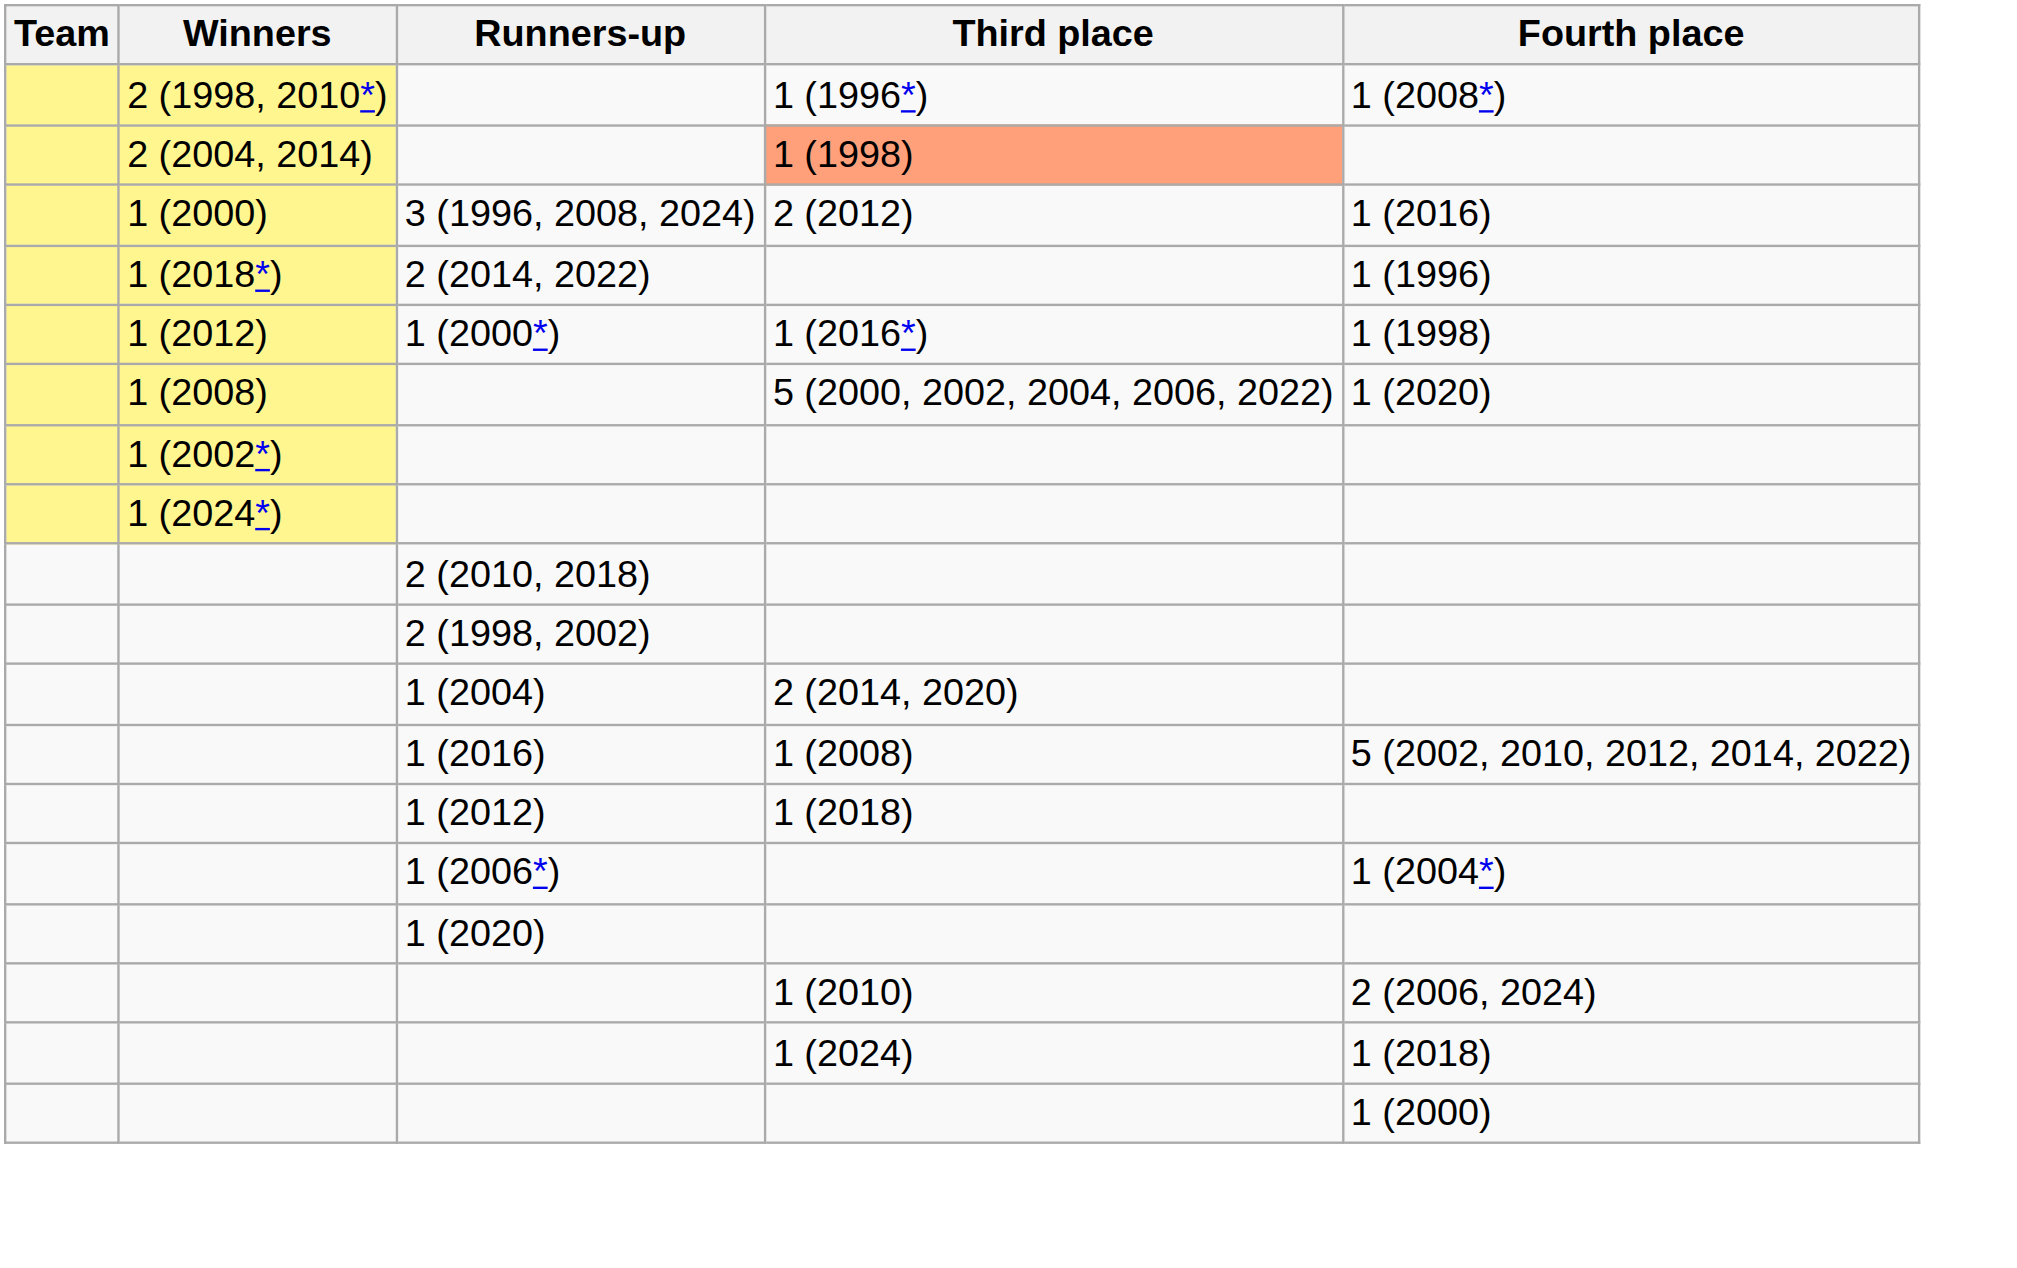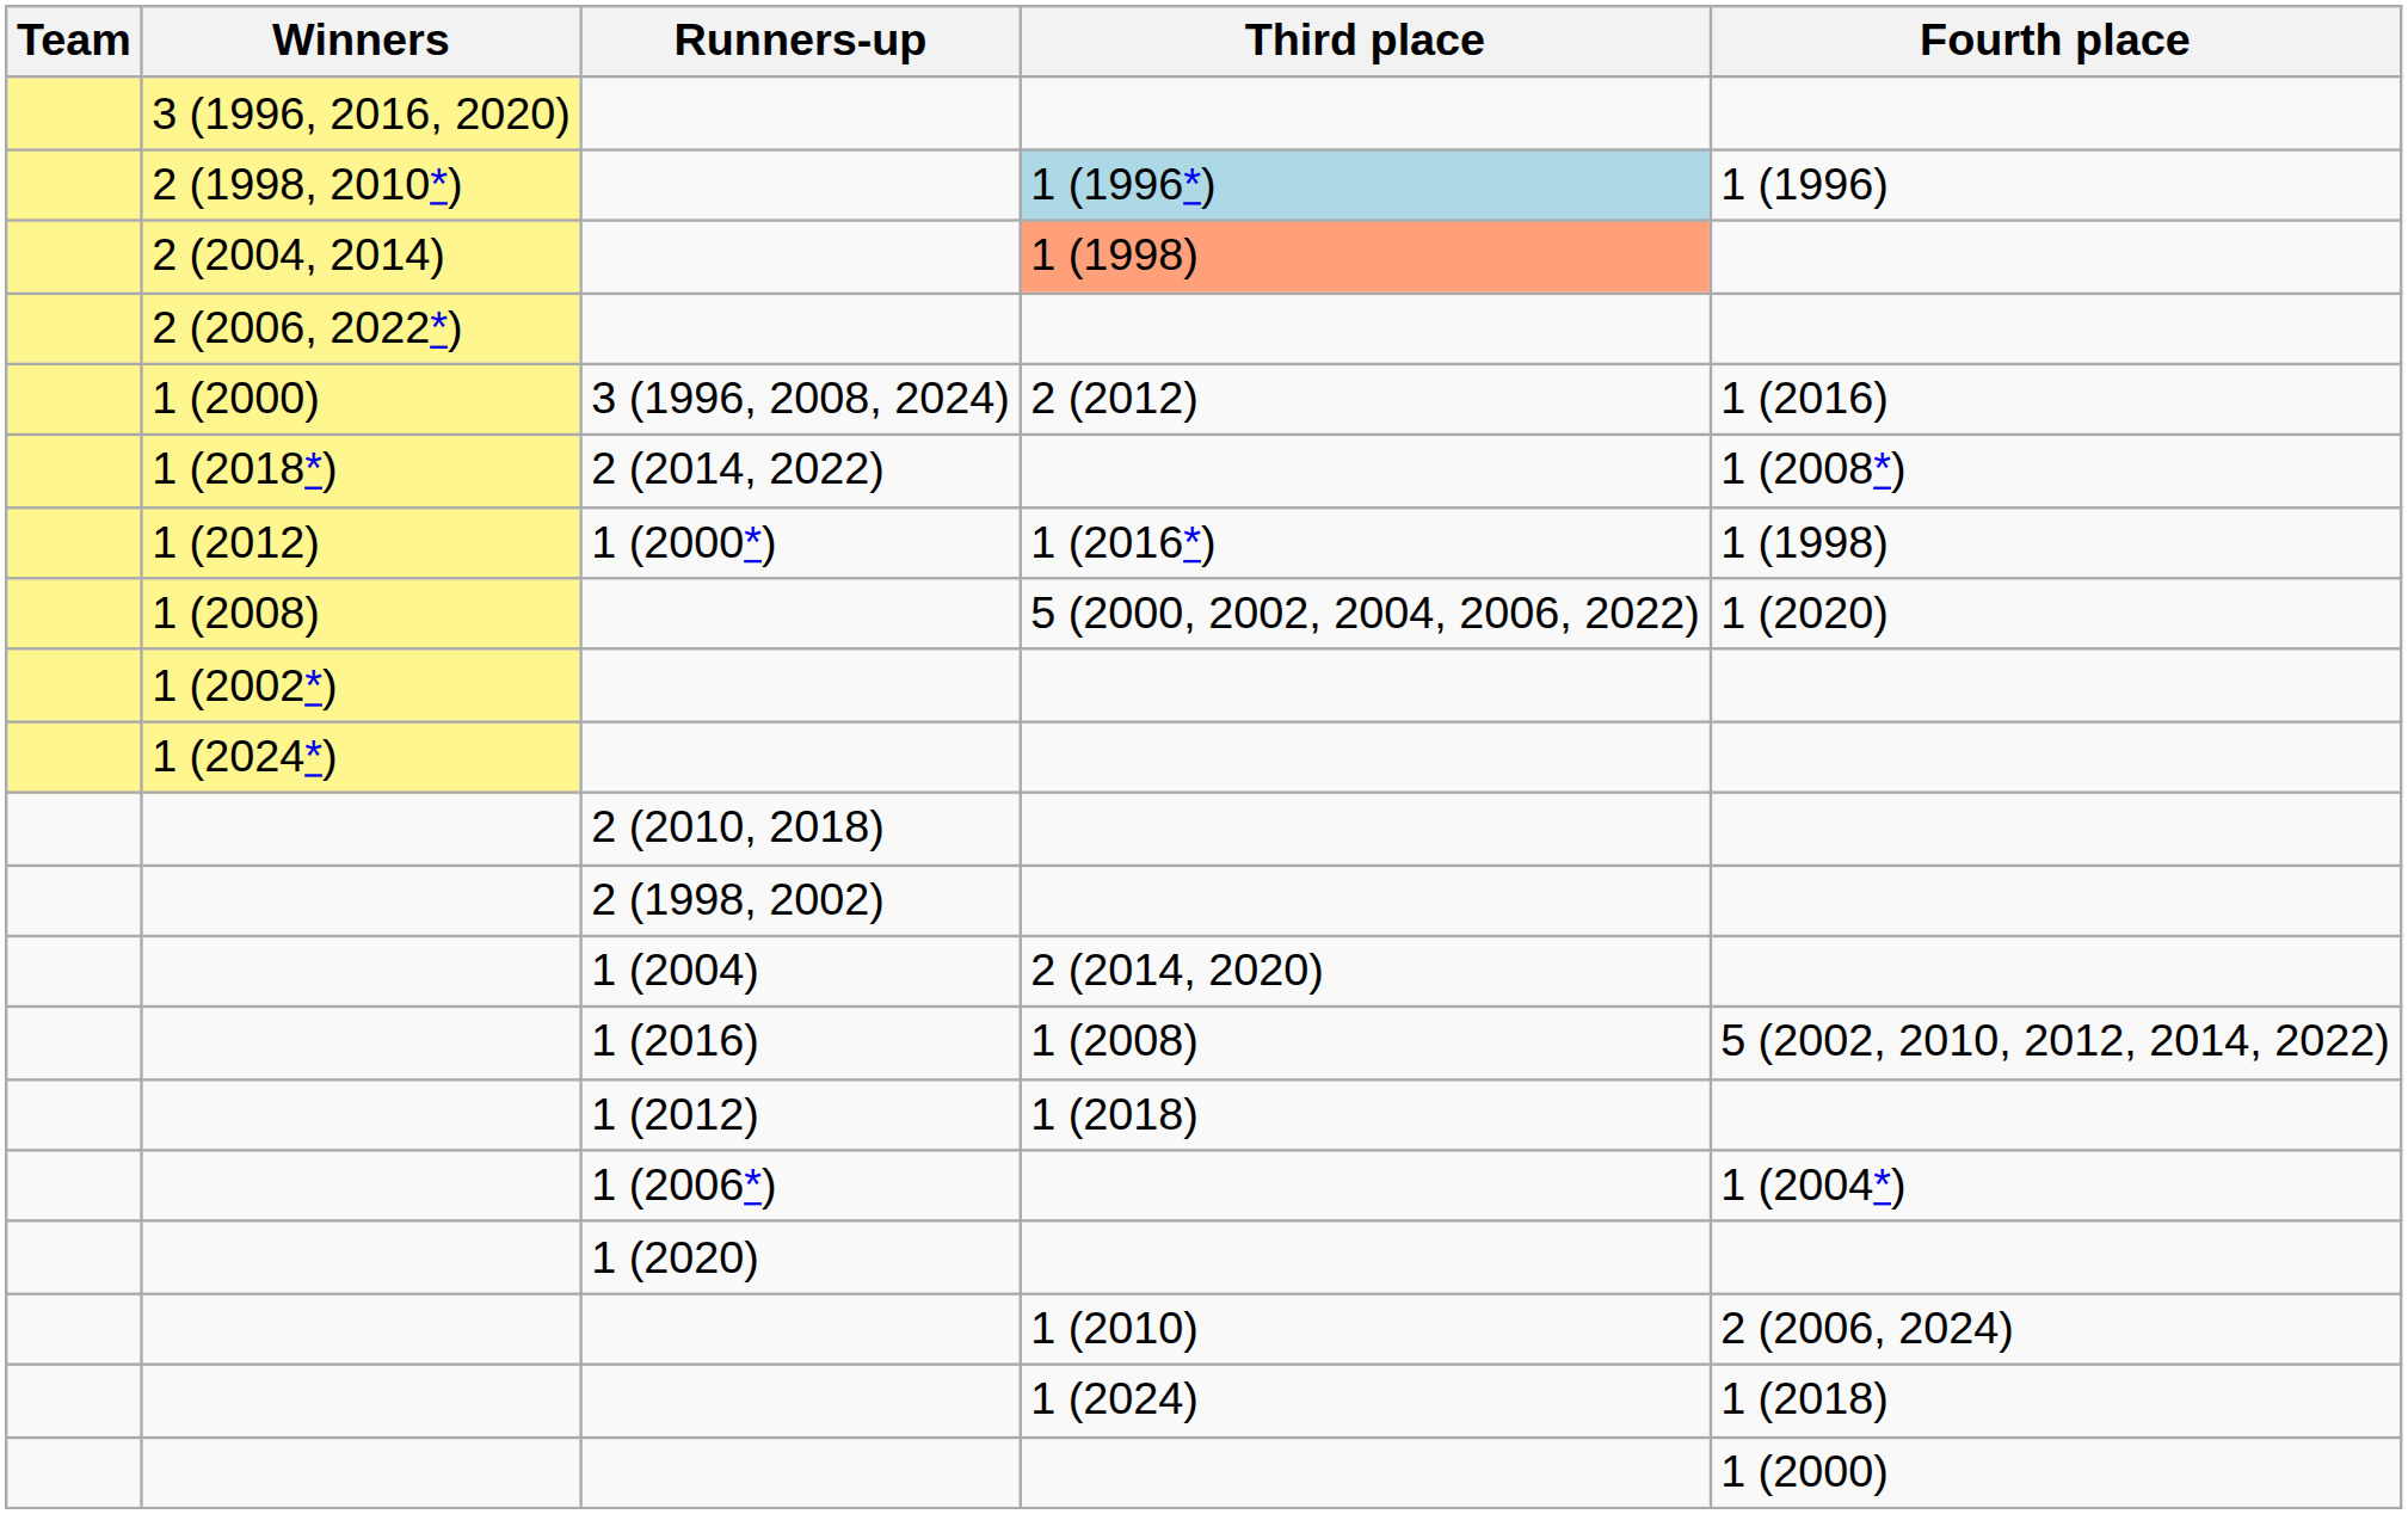 <table class="wikitable sortable">
 <tr>
 <th>Team</th>
 <th>Winners</th>
 <th>Runners-up</th>
 <th>Third place</th>
 <th>Fourth place</th>
 </tr>
 <tr>
 <td style=background:#FFF68F></td>
+<td style=background:#FFF68F>3 (1996, 2016, 2020)</td>
+<td></td>
+<td></td>
+<td></td>
+</tr>
+<tr>
+<td style=background:#FFF68F></td>
 <td style=background:#FFF68F>2 (1998, 2010<a href='#'>*</a>)</td>
 <td></td>
-<td>1 (1996<a href='#'>*</a>)</td>
-<td>1 (2008<a href='#'>*</a>)</td>
+<td style="background: lightblue;">1 (1996<a href='#'>*</a>)</td>
+<td>1 (1996)</td>
 </tr>
 <tr>
 <td style=background:#FFF68F></td>
 <td style=background:#FFF68F>2 (2004, 2014)</td>
 <td></td>
 <td style="background: lightsalmon;">1 (1998)</td>
+<td></td>
+</tr>
+<tr>
+<td style=background:#FFF68F></td>
+<td style=background:#FFF68F>2 (2006, 2022<a href='#'>*</a>)</td>
+<td></td>
+<td></td>
 <td></td>
 </tr>
 <tr>
 <td style=background:#FFF68F></td>
 <td style=background:#FFF68F>1 (2000)</td>
 <td>3 (1996, 2008, 2024)</td>
 <td>2 (2012)</td>
 <td>1 (2016)</td>
 </tr>
 <tr>
 <td style=background:#FFF68F></td>
 <td style=background:#FFF68F>1 (2018<a href='#'>*</a>)</td>
 <td>2 (2014, 2022)</td>
 <td></td>
-<td>1 (1996)</td>
+<td>1 (2008<a href='#'>*</a>)</td>
 </tr>
 <tr>
 <td style=background:#FFF68F></td>
 <td style=background:#FFF68F>1 (2012)</td>
 <td>1 (2000<a href='#'>*</a>)</td>
 <td>1 (2016<a href='#'>*</a>)</td>
 <td>1 (1998)</td>
 </tr>
 <tr>
 <td style=background:#FFF68F></td>
 <td style=background:#FFF68F>1 (2008)</td>
 <td></td>
 <td>5 (2000, 2002, 2004, 2006, 2022)</td>
 <td>1 (2020)</td>
 </tr>
 <tr>
 <td style=background:#FFF68F></td>
 <td style=background:#FFF68F>1 (2002<a href='#'>*</a>)</td>
 <td></td>
 <td></td>
 <td></td>
 </tr>
 <tr>
 <td style=background:#FFF68F></td>
 <td style=background:#FFF68F>1 (2024<a href='#'>*</a>)</td>
 <td></td>
 <td></td>
 </tr>
 <tr>
 <td></td>
 <td></td>
 <td>2 (2010, 2018)</td>
 <td></td>
 <td></td>
 </tr>
 <tr>
 <td></td>
 <td></td>
 <td>2 (1998, 2002)</td>
 <td></td>
 <td></td>
 </tr>
 <tr>
 <td></td>
 <td></td>
 <td>1 (2004)</td>
 <td>2 (2014, 2020)</td>
 <td></td>
 </tr>
 <tr>
 <td></td>
 <td></td>
 <td>1 (2016)</td>
 <td>1 (2008)</td>
 <td>5 (2002, 2010, 2012, 2014, 2022)</td>
 </tr>
 <tr>
 <td></td>
 <td></td>
 <td>1 (2012)</td>
 <td>1 (2018)</td>
 <td></td>
 </tr>
 <tr>
 <td></td>
 <td></td>
 <td>1 (2006<a href='#'>*</a>)</td>
 <td></td>
 <td>1 (2004<a href='#'>*</a>)</td>
 </tr>
 <tr>
 <td></td>
 <td></td>
 <td>1 (2020)</td>
 <td></td>
 <td></td>
 </tr>
 <tr>
 <td></td>
 <td></td>
 <td></td>
 <td>1 (2010)</td>
 <td>2 (2006, 2024)</td>
 </tr>
 <tr>
 <td></td>
 <td></td>
 <td></td>
 <td>1 (2024)</td>
 <td>1 (2018)</td>
 </tr>
 <tr>
 <td></td>
 <td></td>
 <td></td>
 <td></td>
 <td>1 (2000)</td>
 </tr>
 </table>
